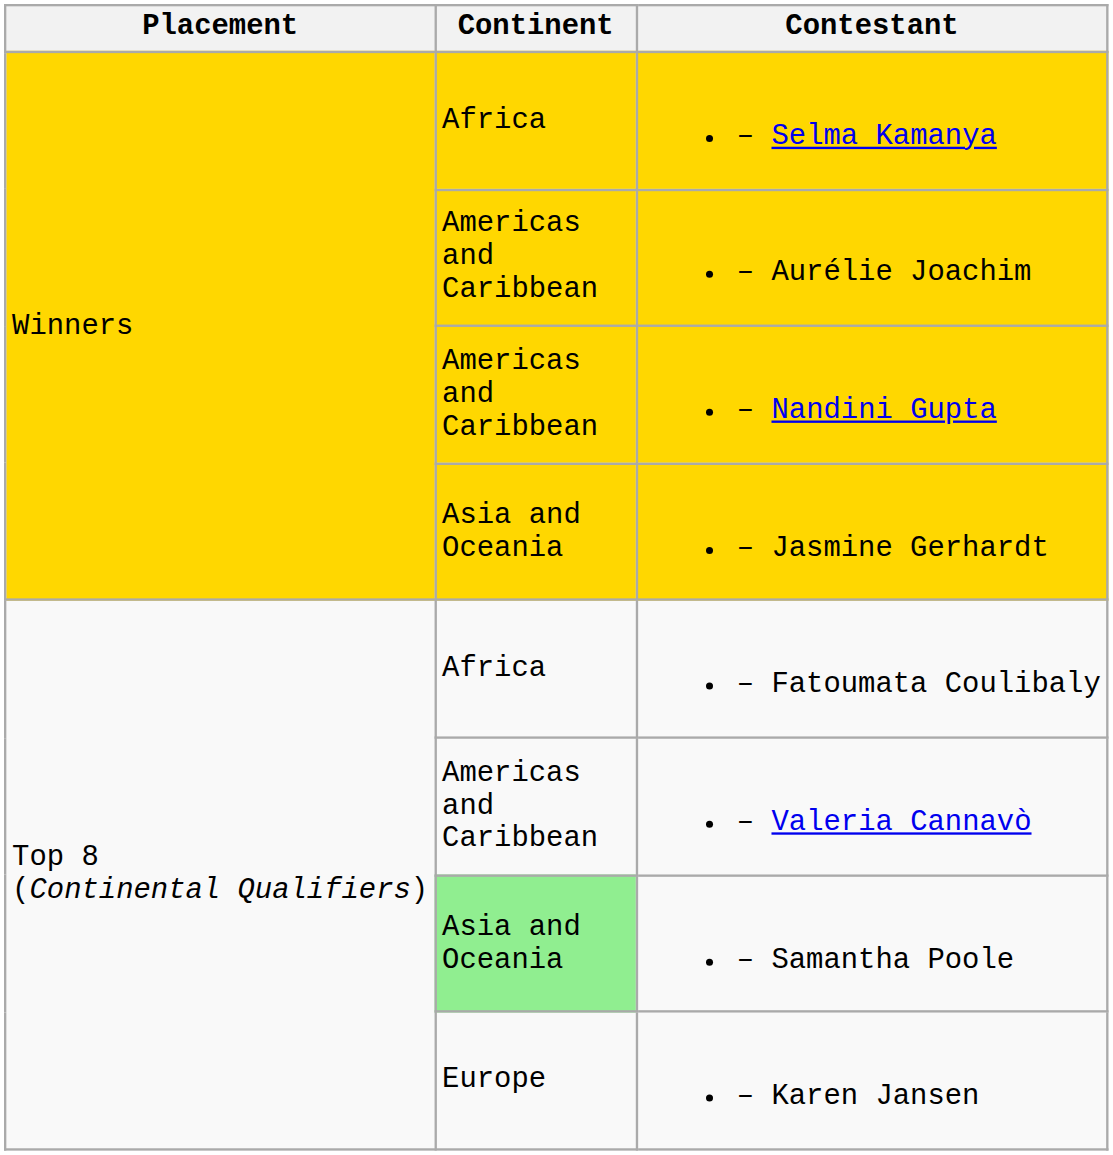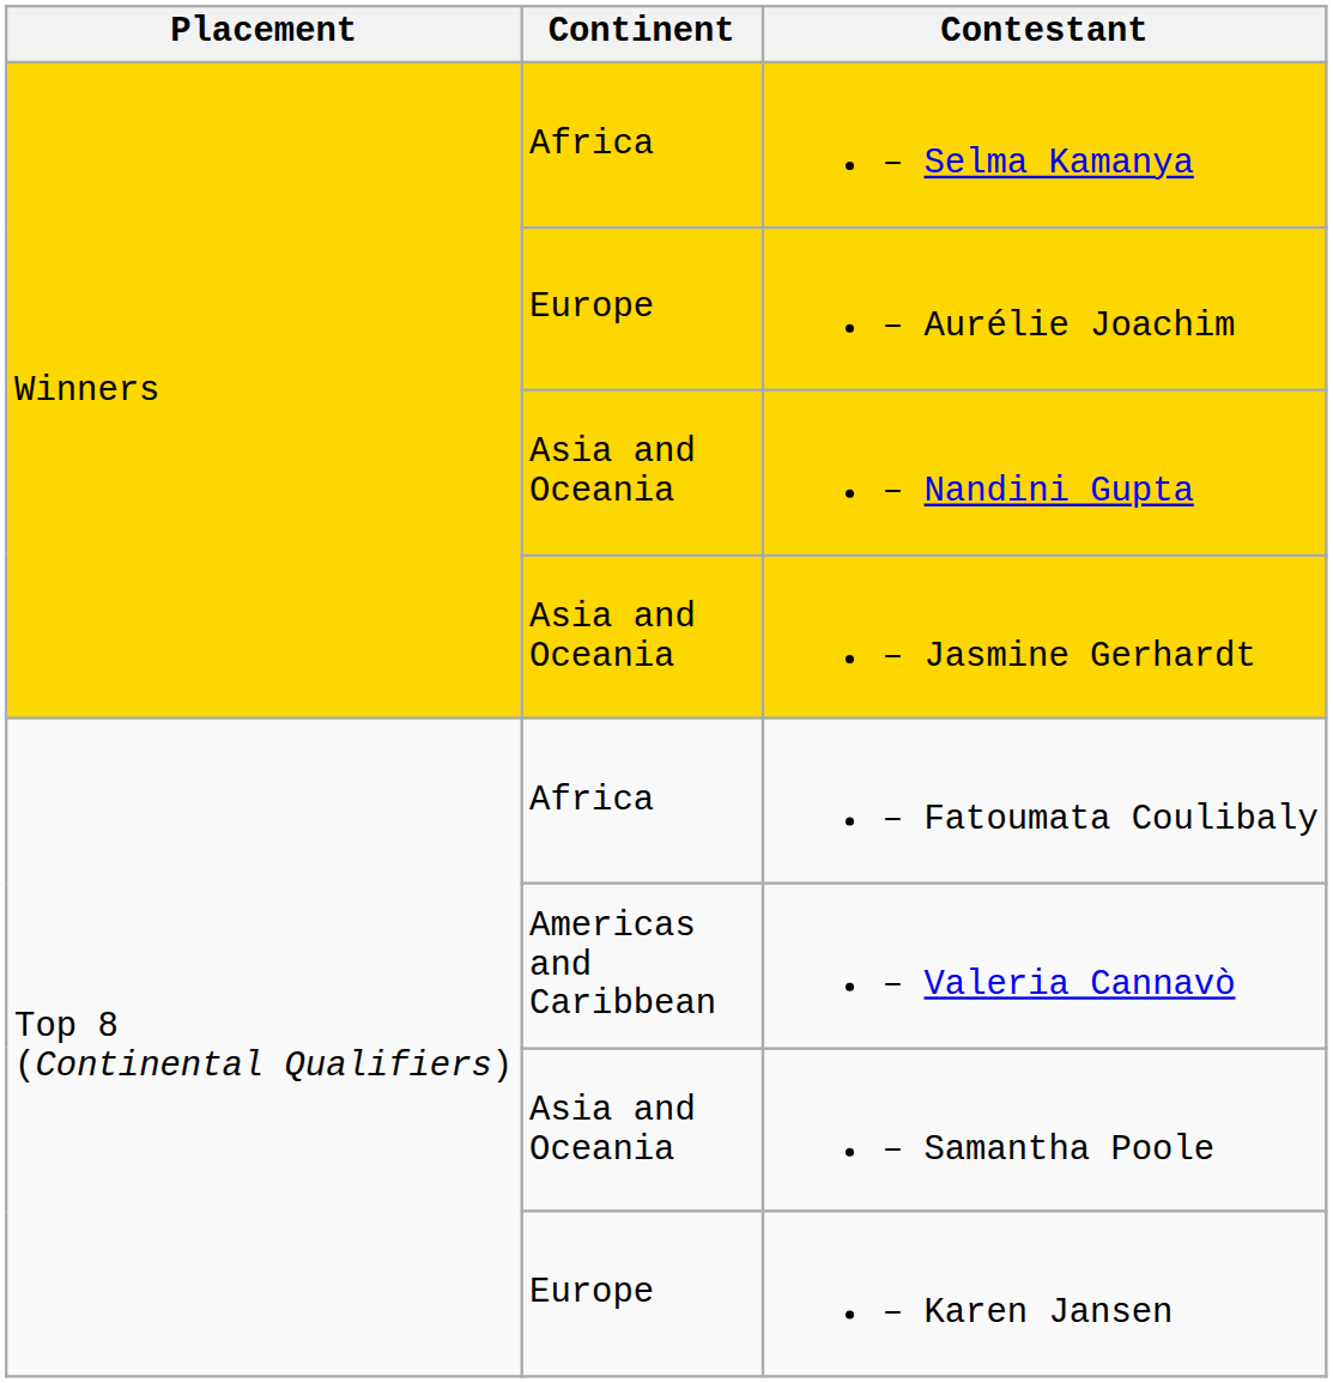 <table class="wikitable sortable" style="font-size:95%;">
 <tr>
 <th>Placement</th>
 <th style="width:80px;">Continent</th>
 <th>Contestant</th>
 </tr>
 <tr style="background:gold;">
 <td rowspan=4>Winners</td>
 <td>Africa</td>
 <td><br><ul><li> – <a href='#'>Selma Kamanya</a></li></ul></td>
 </tr>
 <tr style="background:gold;">
-<td>Americas and Caribbean</td>
+<td>Europe</td>
 <td><br><ul><li> – Aurélie Joachim</li></ul></td>
 </tr>
 <tr style="background:gold;">
-<td style="vertical-align:middle;">Americas and Caribbean</td>
+<td>Asia and Oceania</td>
 <td><br><ul><li> – <a href='#'>Nandini Gupta</a></li></ul></td>
 </tr>
 <tr style="background:gold;">
 <td>Asia and Oceania</td>
 <td><br><ul><li> – Jasmine Gerhardt</li></ul></td>
 </tr>
 <tr>
 <td rowspan="4">Top 8<br>(<em>Continental Qualifiers</em>)</td>
 <td style="vertical-align:middle;">Africa</td>
 <td><br><ul><li> – Fatoumata Coulibaly</li></ul></td>
 </tr>
 <tr>
 <td style="vertical-align:middle;">Americas and Caribbean</td>
 <td><br><ul><li> – <a href='#'>Valeria Cannavò</a></li></ul></td>
 </tr>
 <tr>
-<td style="background: lightgreen; vertical-align:middle;">Asia and Oceania</td>
+<td style="vertical-align:middle;">Asia and Oceania</td>
 <td><br><ul><li> – Samantha Poole</li></ul></td>
 </tr>
 <tr>
 <td style="vertical-align:middle;">Europe</td>
 <td><br><ul><li> – Karen Jansen</li></ul></td>
 </tr>
 </table>
